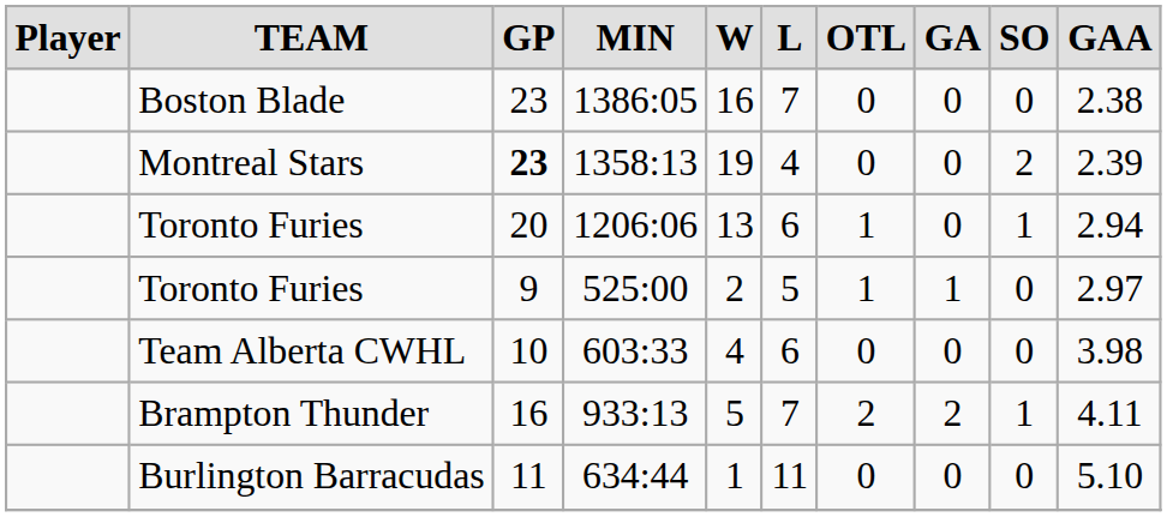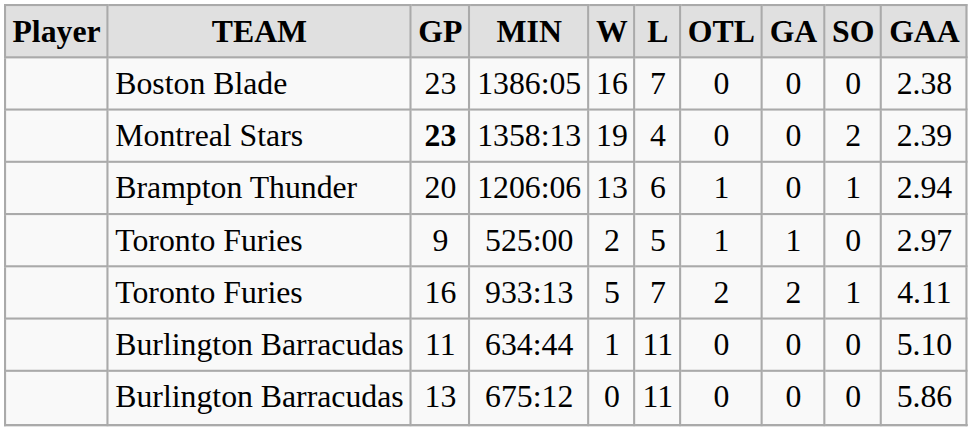 <table style="font-size: 95%; text-align: center;" class="wikitable alternance sortable">
 <tr>
 <th scope="col" style="background: #e0e0e0;">Player</th>
 <th scope="col" style="background: #e0e0e0;">TEAM</th>
 <th scope="col" style="background: #e0e0e0;">GP</th>
 <th scope="col" style="background: #e0e0e0;">MIN</th>
 <th scope="col" style="background: #e0e0e0;">W</th>
 <th scope="col" style="background: #e0e0e0;">L</th>
 <th scope="col" style="background: #e0e0e0;">OTL</th>
 <th scope="col" style="background: #e0e0e0;">GA</th>
 <th scope="col" style="background: #e0e0e0;">SO</th>
 <th scope="col" style="background: #e0e0e0;">GAA</th>
 </tr>
 <tr>
 <td align="left"></td>
 <td align="left">Boston Blade</td>
 <td>23</td>
 <td>1386:05</td>
 <td>16</td>
 <td>7</td>
 <td>0</td>
 <td>0</td>
 <td>0</td>
 <td>2.38</td>
 </tr>
 <tr>
 <td align="left"></td>
 <td align="left">Montreal Stars</td>
 <td><strong>23</strong></td>
 <td>1358:13</td>
 <td>19</td>
 <td>4</td>
 <td>0</td>
 <td>0</td>
 <td>2</td>
 <td>2.39</td>
 </tr>
 <tr>
 <td align="left"></td>
-<td align="left">Toronto Furies</td>
+<td align="left">Brampton Thunder</td>
 <td>20</td>
 <td>1206:06</td>
 <td>13</td>
 <td>6</td>
 <td>1</td>
 <td>0</td>
 <td>1</td>
 <td>2.94</td>
 </tr>
 <tr>
 <td align="left"></td>
 <td align="left">Toronto Furies</td>
 <td>9</td>
 <td>525:00</td>
 <td>2</td>
 <td>5</td>
 <td>1</td>
 <td>1</td>
 <td>0</td>
 <td>2.97</td>
 </tr>
 <tr>
 <td align="left"></td>
-<td align="left">Team Alberta CWHL</td>
-<td>10</td>
-<td>603:33</td>
-<td>4</td>
-<td>6</td>
-<td>0</td>
-<td>0</td>
-<td>0</td>
-<td>3.98</td>
-</tr>
-<tr>
-<td align="left"></td>
-<td align="left">Brampton Thunder</td>
+<td align="left">Toronto Furies</td>
 <td>16</td>
 <td>933:13</td>
 <td>5</td>
 <td>7</td>
 <td>2</td>
 <td>2</td>
 <td>1</td>
 <td>4.11</td>
 </tr>
 <tr>
 <td align="left"></td>
 <td align="left">Burlington Barracudas</td>
 <td>11</td>
 <td>634:44</td>
 <td>1</td>
 <td>11</td>
 <td>0</td>
 <td>0</td>
 <td>0</td>
 <td>5.10</td>
 </tr>
 <tr>
+<td align="left"></td>
+<td align="left">Burlington Barracudas</td>
+<td>13</td>
+<td>675:12</td>
+<td>0</td>
+<td>11</td>
+<td>0</td>
+<td>0</td>
+<td>0</td>
+<td>5.86</td>
+</tr>
+<tr>
 </tr>
 </table>
